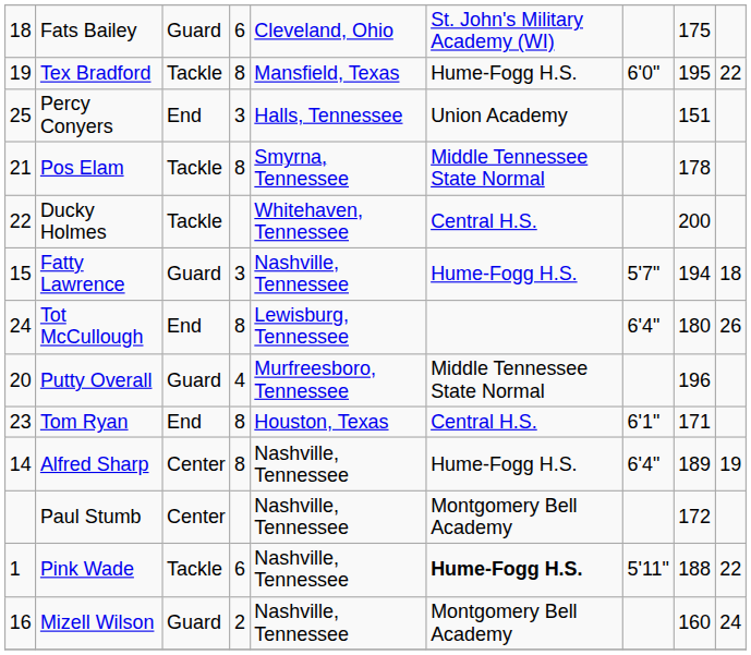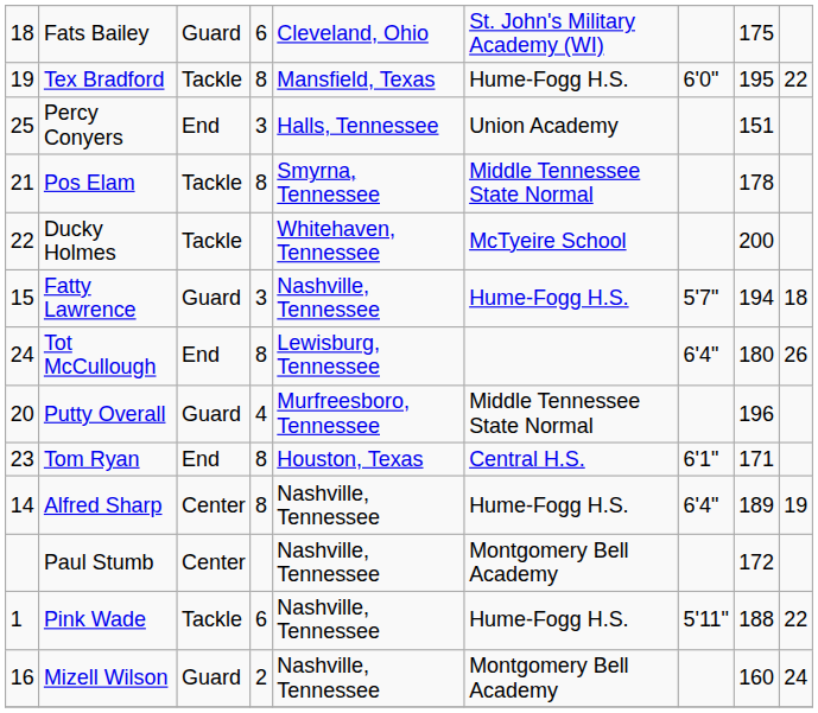 <table class="wikitable">
 <tr>
 </tr>
 <tr>
 <td>18</td>
 <td>Fats Bailey</td>
 <td>Guard</td>
 <td>6</td>
 <td><a href='#'>Cleveland, Ohio</a></td>
 <td><a href='#'>St. John's Military Academy (WI)</a></td>
 <td></td>
 <td>175</td>
 <td></td>
 </tr>
 <tr>
 <td>19</td>
 <td><a href='#'>Tex Bradford</a></td>
 <td>Tackle</td>
 <td>8</td>
 <td><a href='#'>Mansfield, Texas</a></td>
 <td>Hume-Fogg H.S.</td>
 <td>6'0"</td>
 <td>195</td>
 <td>22</td>
 </tr>
 <tr>
 <td>25</td>
 <td>Percy Conyers</td>
 <td>End</td>
 <td>3</td>
 <td><a href='#'>Halls, Tennessee</a></td>
 <td>Union Academy</td>
 <td></td>
 <td>151</td>
 <td></td>
 </tr>
 <tr>
 <td>21</td>
 <td><a href='#'>Pos Elam</a></td>
 <td>Tackle</td>
 <td>8</td>
 <td><a href='#'>Smyrna, Tennessee</a></td>
 <td><a href='#'>Middle Tennessee State Normal</a></td>
 <td></td>
 <td>178</td>
 <td></td>
 </tr>
 <tr>
 <td>22</td>
 <td>Ducky Holmes</td>
 <td>Tackle</td>
 <td></td>
 <td><a href='#'>Whitehaven, Tennessee</a></td>
-<td><a href='#'>Central H.S.</a></td>
+<td><a href='#'>McTyeire School</a></td>
 <td></td>
 <td>200</td>
 <td></td>
 </tr>
 <tr>
 <td>15</td>
 <td><a href='#'>Fatty Lawrence</a></td>
 <td>Guard</td>
 <td>3</td>
 <td><a href='#'>Nashville, Tennessee</a></td>
 <td><a href='#'>Hume-Fogg H.S.</a></td>
 <td>5'7"</td>
 <td>194</td>
 <td>18</td>
 </tr>
 <tr>
 <td>24</td>
 <td><a href='#'>Tot McCullough</a></td>
 <td>End</td>
 <td>8</td>
 <td><a href='#'>Lewisburg, Tennessee</a></td>
 <td></td>
 <td>6'4"</td>
 <td>180</td>
 <td>26</td>
 </tr>
 <tr>
 <td>20</td>
 <td><a href='#'>Putty Overall</a></td>
 <td>Guard</td>
 <td>4</td>
 <td><a href='#'>Murfreesboro, Tennessee</a></td>
 <td>Middle Tennessee State Normal</td>
 <td></td>
 <td>196</td>
 <td></td>
 </tr>
 <tr>
 <td>23</td>
 <td><a href='#'>Tom Ryan</a></td>
 <td>End</td>
 <td>8</td>
 <td><a href='#'>Houston, Texas</a></td>
 <td><a href='#'>Central H.S.</a></td>
 <td>6'1"</td>
 <td>171</td>
 <td></td>
 </tr>
 <tr>
 <td>14</td>
 <td><a href='#'>Alfred Sharp</a></td>
 <td>Center</td>
 <td>8</td>
 <td>Nashville, Tennessee</td>
 <td>Hume-Fogg H.S.</td>
 <td>6'4"</td>
 <td>189</td>
 <td>19</td>
 </tr>
 <tr>
 <td></td>
 <td>Paul Stumb</td>
 <td>Center</td>
 <td></td>
 <td>Nashville, Tennessee</td>
 <td>Montgomery Bell Academy</td>
 <td></td>
 <td>172</td>
 <td></td>
 </tr>
 <tr>
 <td>1</td>
 <td><a href='#'>Pink Wade</a></td>
 <td>Tackle</td>
 <td>6</td>
 <td>Nashville, Tennessee</td>
-<td><strong>Hume-Fogg H.S.</strong></td>
+<td>Hume-Fogg H.S.</td>
 <td>5'11"</td>
 <td>188</td>
 <td>22</td>
 </tr>
 <tr>
 <td>16</td>
 <td><a href='#'>Mizell Wilson</a></td>
 <td>Guard</td>
 <td>2</td>
 <td>Nashville, Tennessee</td>
 <td>Montgomery Bell Academy</td>
 <td></td>
 <td>160</td>
 <td>24</td>
 </tr>
 <tr>
 </tr>
 </table>
